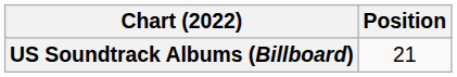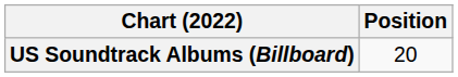 <table class="wikitable plainrowheaders" style="text-align:center">
 <tr>
 <th scope="col">Chart (2022)</th>
 <th scope="col">Position</th>
 </tr>
 <tr>
 <th scope="row">US Soundtrack Albums (<em>Billboard</em>)</th>
-<td>21</td>
+<td>20</td>
 </tr>
 </table>
